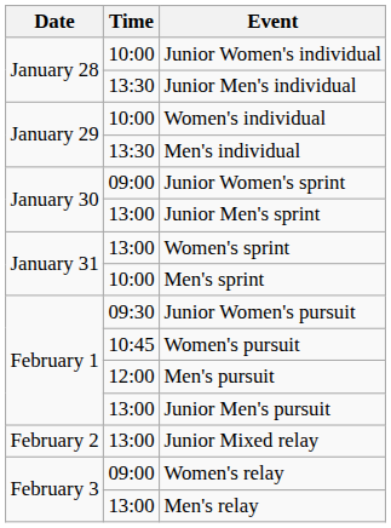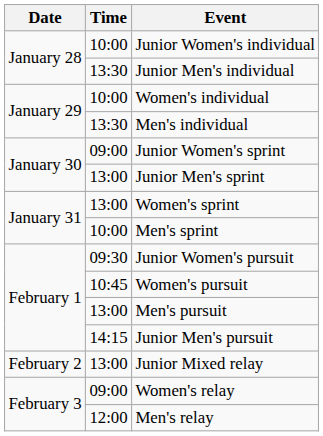 <table class="wikitable">
 <tr>
 <th>Date</th>
 <th>Time</th>
 <th>Event</th>
 </tr>
 <tr>
 <td rowspan=2>January 28</td>
 <td>10:00</td>
 <td>Junior Women's individual</td>
 </tr>
 <tr>
 <td>13:30</td>
 <td>Junior Men's individual</td>
 </tr>
 <tr>
 <td rowspan=2>January 29</td>
 <td>10:00</td>
 <td>Women's individual</td>
 </tr>
 <tr>
 <td>13:30</td>
 <td>Men's individual</td>
 </tr>
 <tr>
 <td rowspan=2>January 30</td>
 <td>09:00</td>
 <td>Junior Women's sprint</td>
 </tr>
 <tr>
 <td>13:00</td>
 <td>Junior Men's sprint</td>
 </tr>
 <tr>
 <td rowspan=2>January 31</td>
 <td>13:00</td>
 <td>Women's sprint</td>
 </tr>
 <tr>
 <td>10:00</td>
 <td>Men's sprint</td>
 </tr>
 <tr>
 <td rowspan=4>February 1</td>
 <td>09:30</td>
 <td>Junior Women's pursuit</td>
 </tr>
 <tr>
 <td>10:45</td>
 <td>Women's pursuit</td>
 </tr>
 <tr>
-<td>12:00</td>
+<td>13:00</td>
 <td>Men's pursuit</td>
 </tr>
 <tr>
-<td>13:00</td>
+<td>14:15</td>
 <td>Junior Men's pursuit</td>
 </tr>
 <tr>
 <td>February 2</td>
 <td>13:00</td>
 <td>Junior Mixed relay</td>
 </tr>
 <tr>
 <td rowspan=2>February 3</td>
 <td>09:00</td>
 <td>Women's relay</td>
 </tr>
 <tr>
-<td>13:00</td>
+<td>12:00</td>
 <td>Men's relay</td>
 </tr>
 </table>
